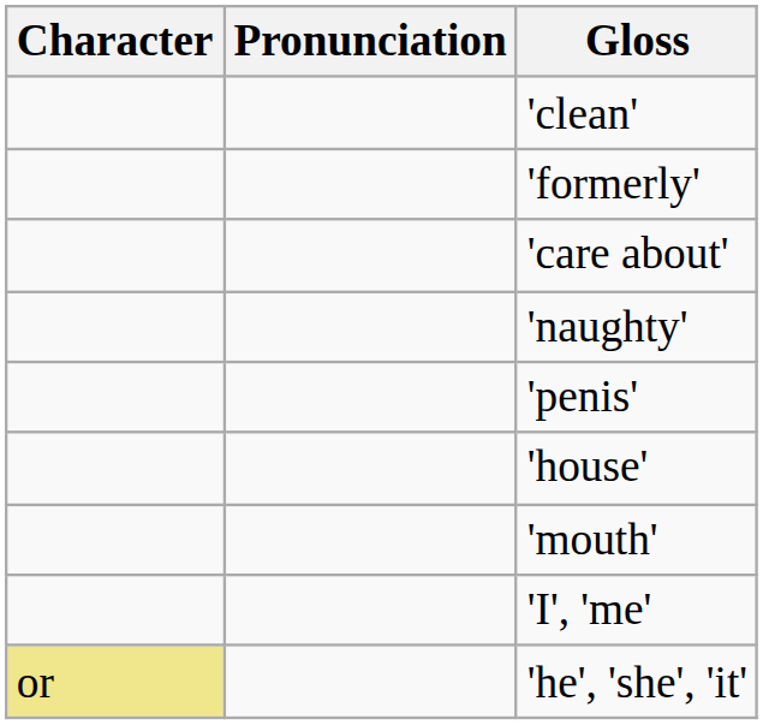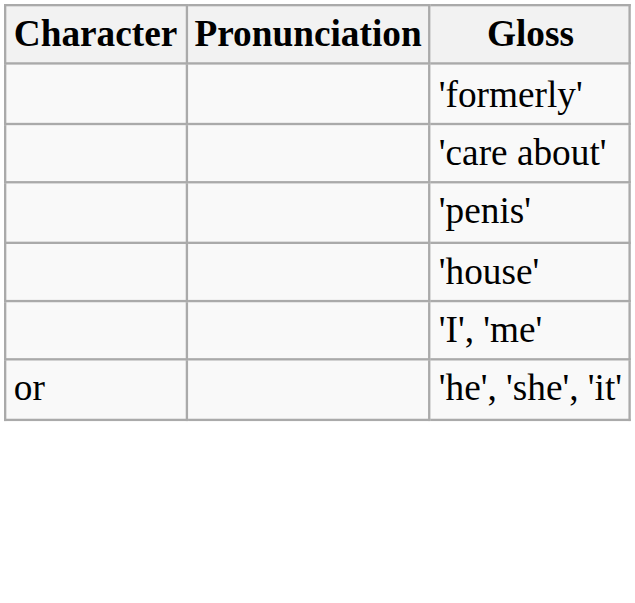 <table class="wikitable">
 <tr>
 <th>Character</th>
 <th>Pronunciation</th>
 <th>Gloss</th>
-</tr>
-<tr>
-<td></td>
-<td></td>
-<td>'clean'</td>
 </tr>
 <tr>
 <td></td>
 <td></td>
 <td>'formerly'</td>
 </tr>
 <tr>
 <td></td>
 <td></td>
 <td>'care about'</td>
 </tr>
 <tr>
 <td></td>
 <td></td>
-<td>'naughty'</td>
-</tr>
-<tr>
-<td></td>
-<td></td>
 <td>'penis'</td>
 </tr>
 <tr>
 <td></td>
 <td></td>
 <td>'house'</td>
 </tr>
 <tr>
 <td></td>
 <td></td>
-<td>'mouth'</td>
-</tr>
-<tr>
-<td></td>
-<td></td>
 <td>'I', 'me'</td>
 </tr>
 <tr>
-<td style="background: khaki;"> or </td>
+<td> or </td>
 <td></td>
 <td>'he', 'she', 'it'</td>
 </tr>
 </table>
